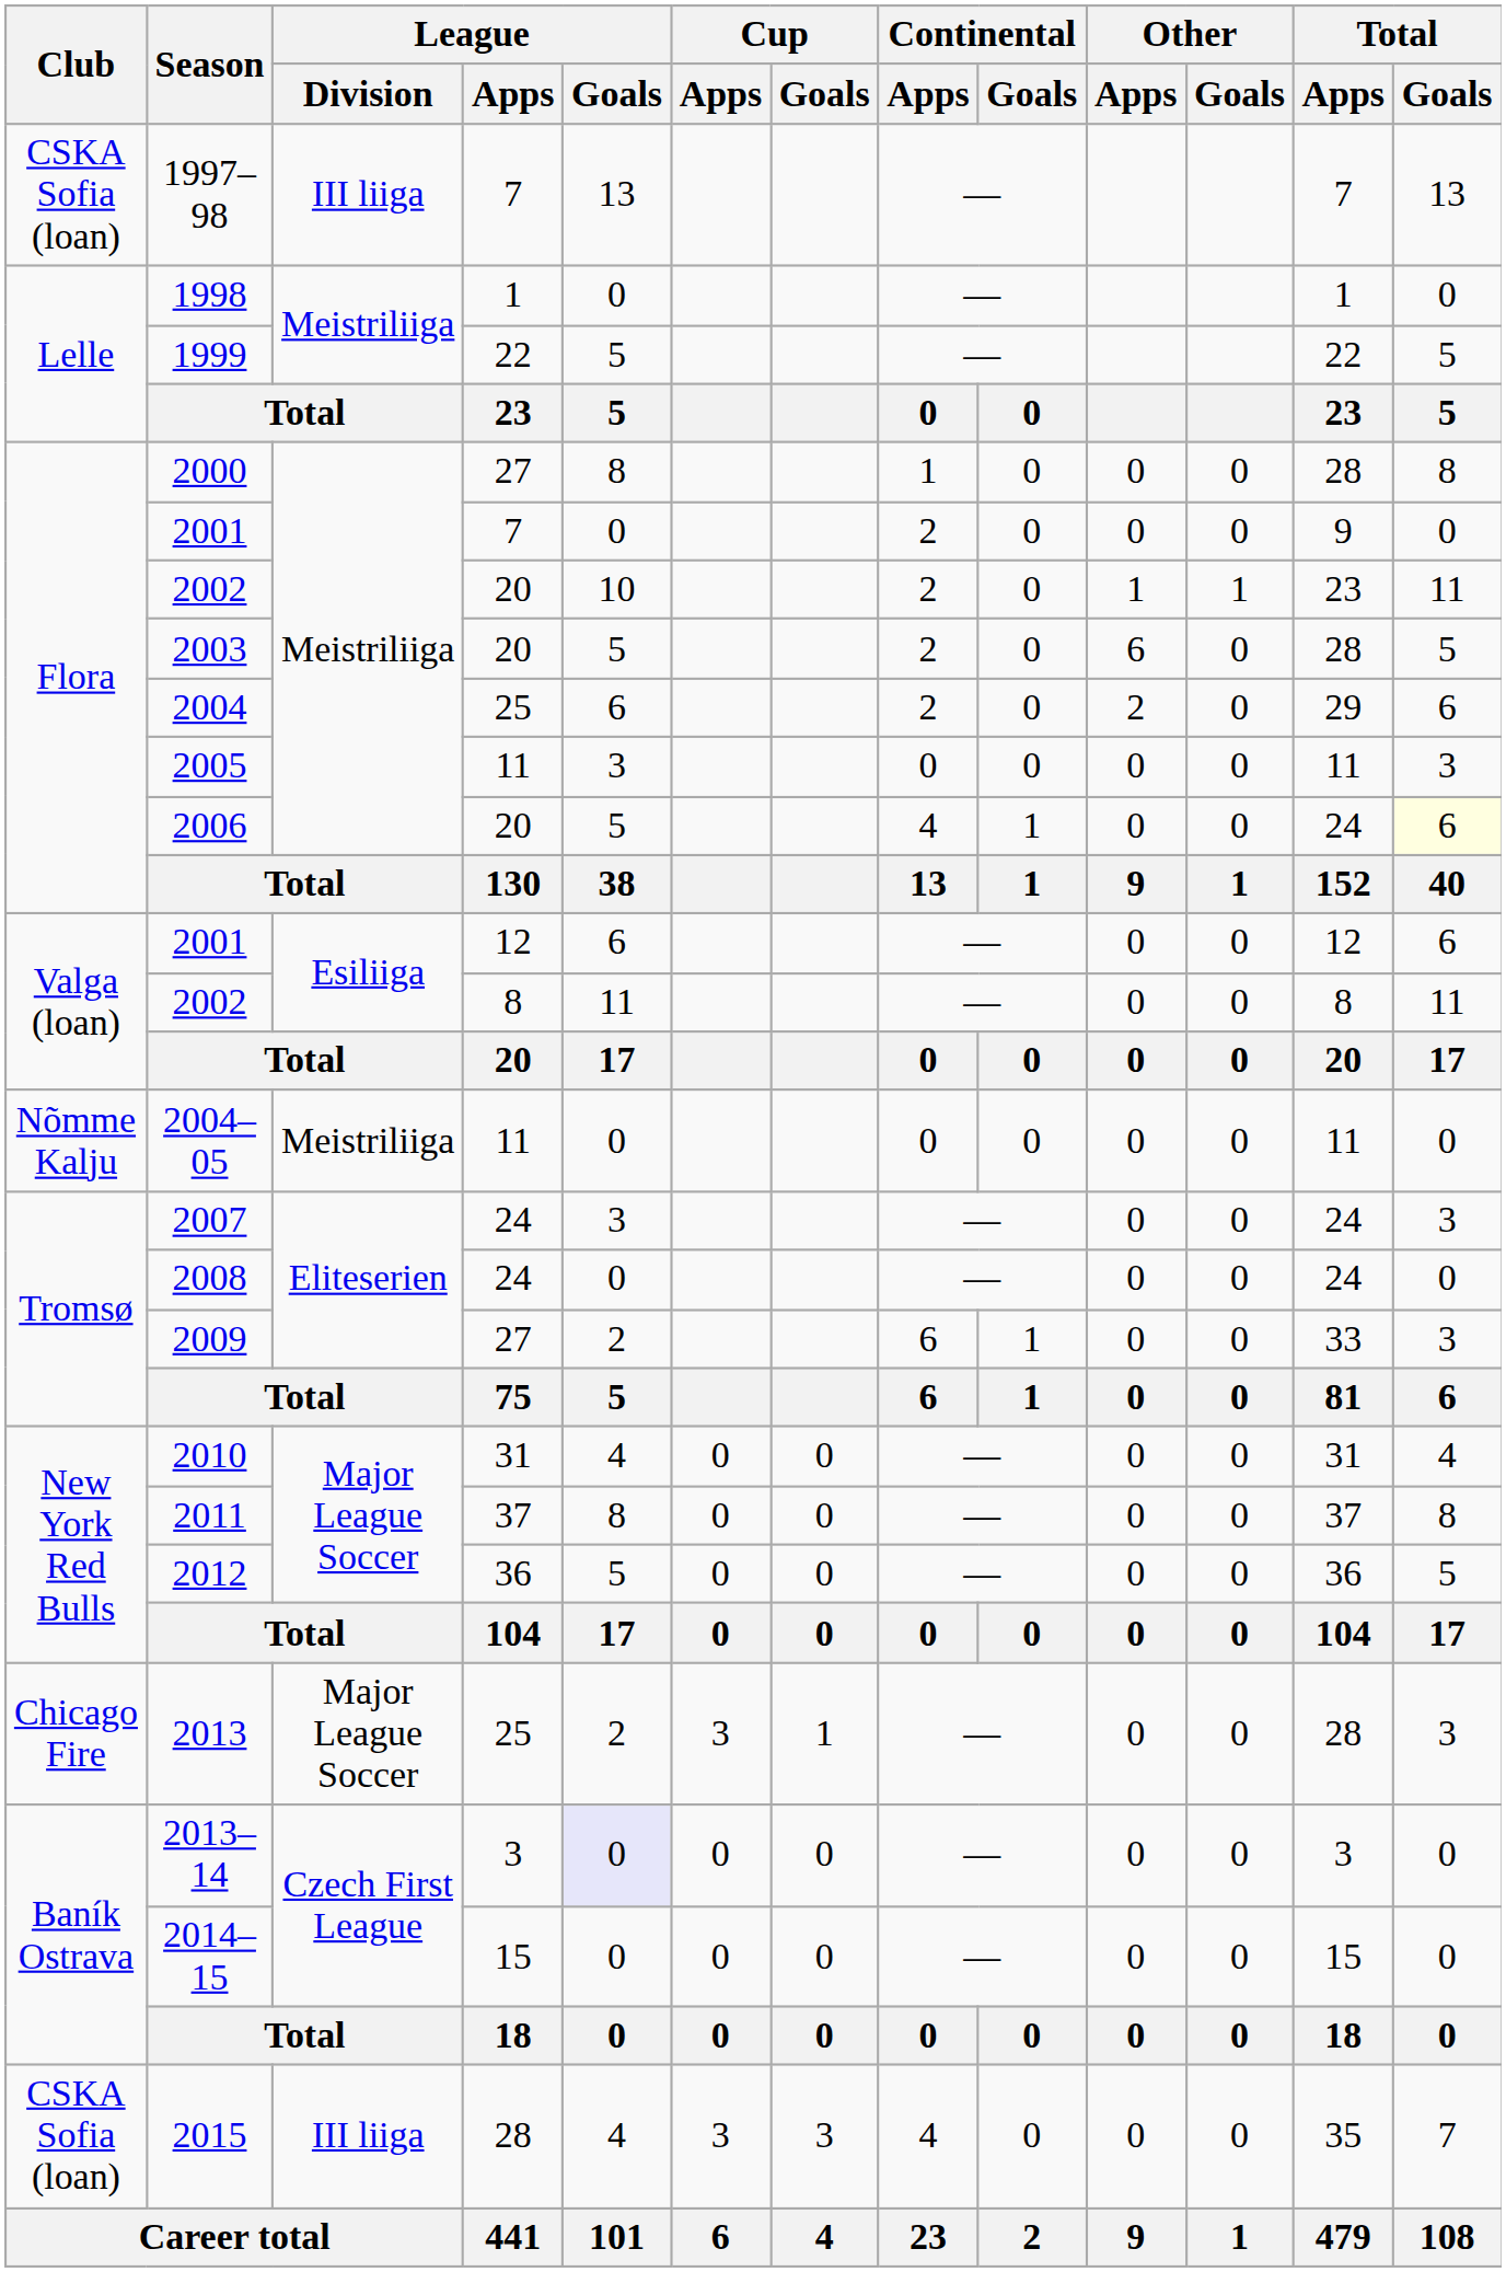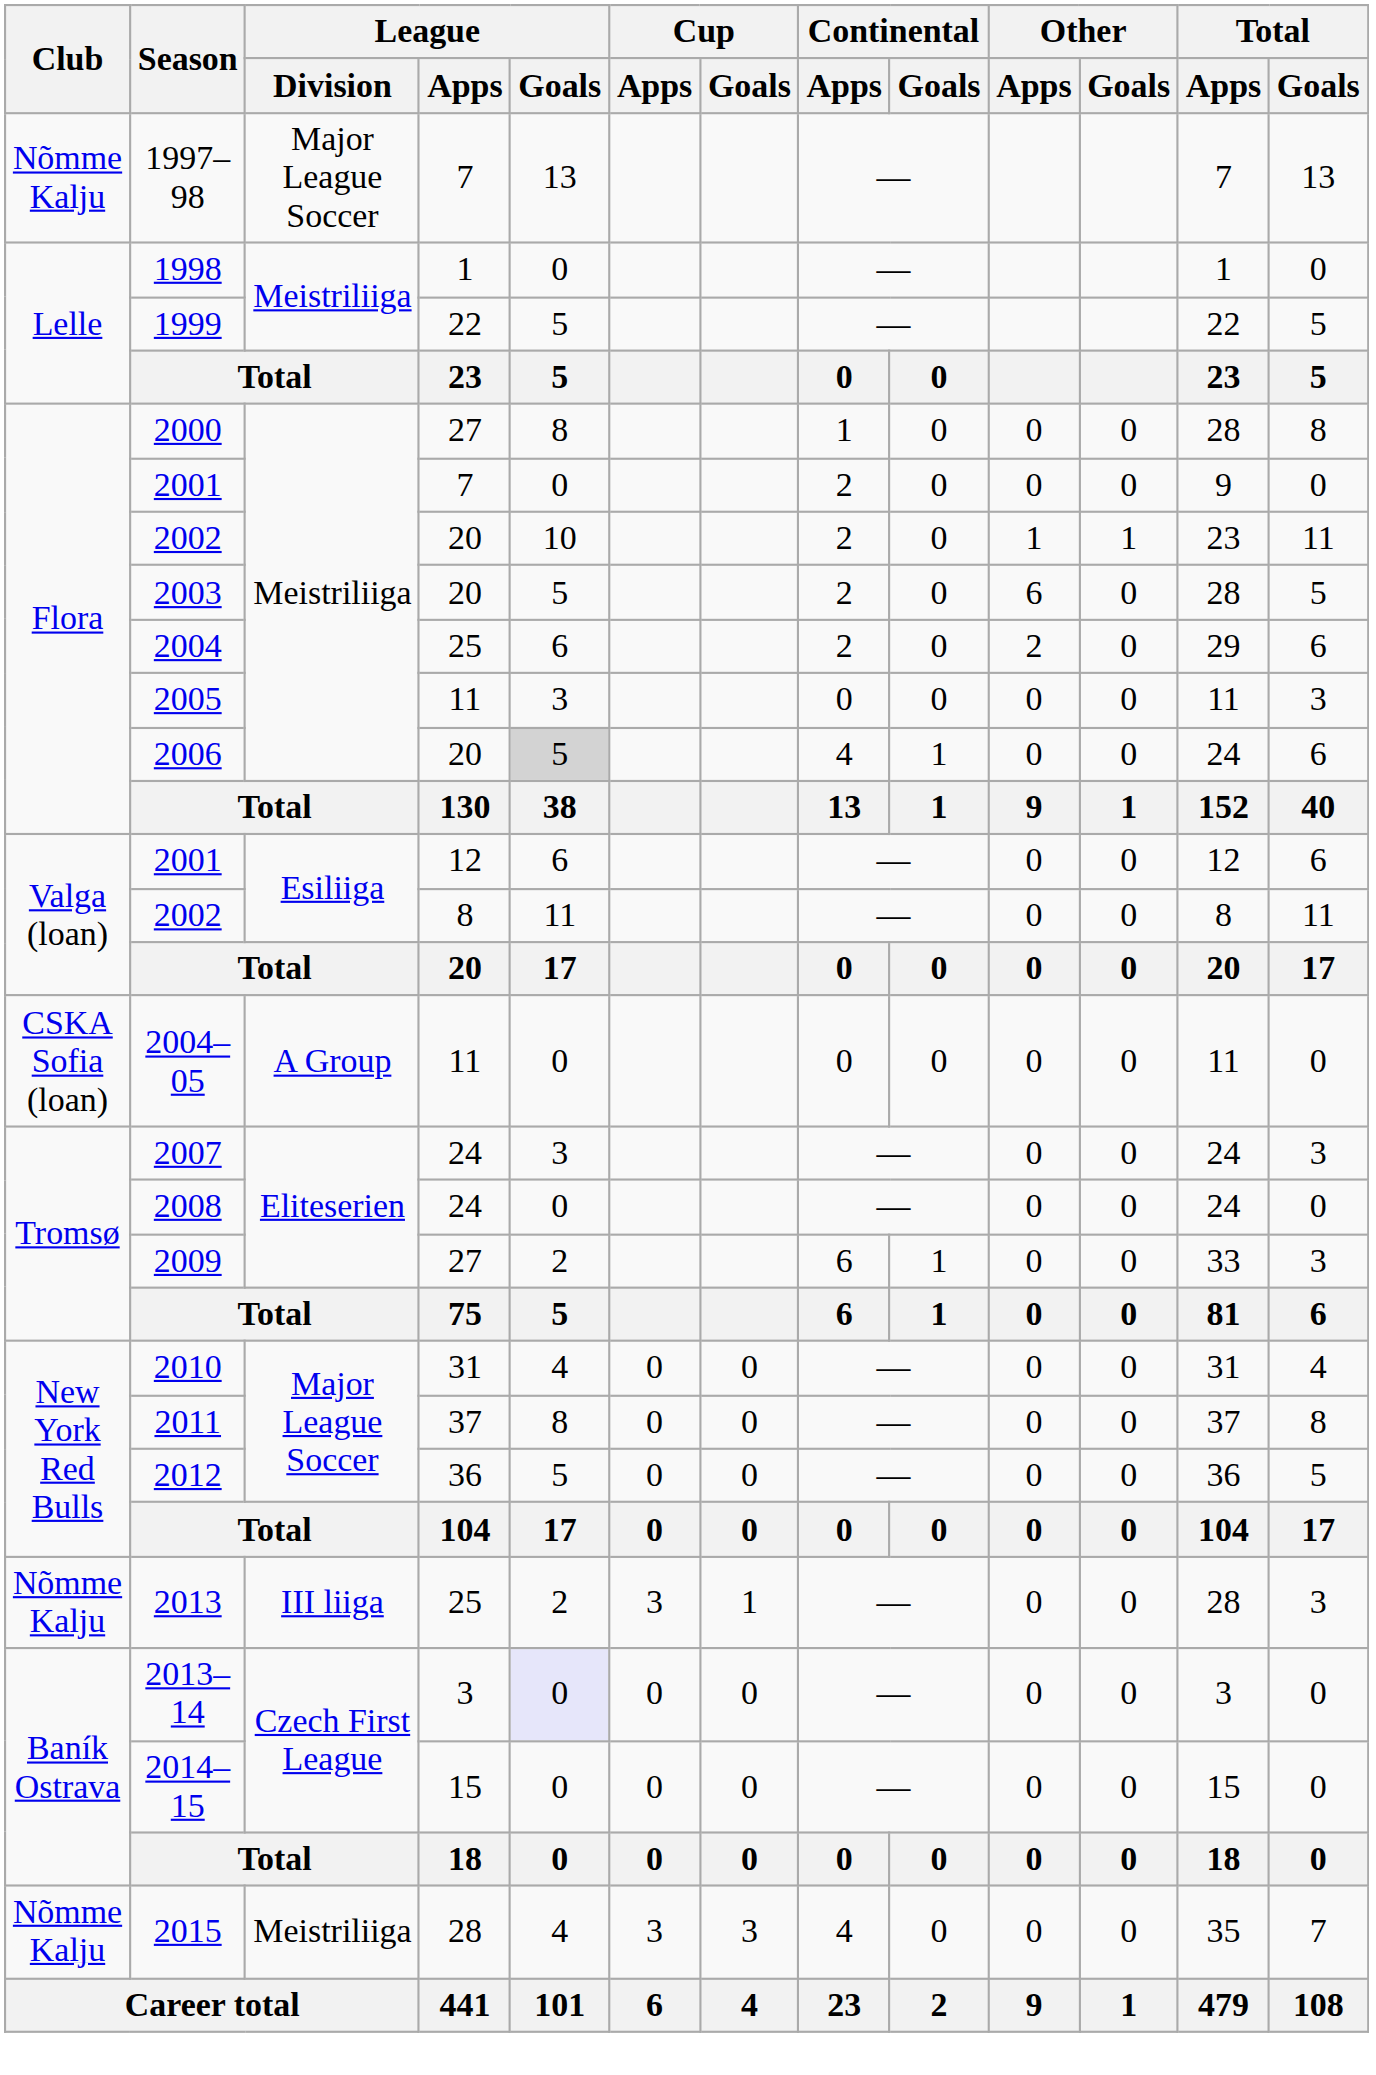 <table class="wikitable" style="text-align:center">
 <tr>
 <th rowspan="2">Club</th>
 <th rowspan="2">Season</th>
 <th colspan="3">League</th>
 <th colspan="2">Cup</th>
 <th colspan="2">Continental</th>
 <th colspan="2">Other</th>
 <th colspan="2">Total</th>
 </tr>
 <tr>
 <th>Division</th>
 <th>Apps</th>
 <th>Goals</th>
 <th>Apps</th>
 <th>Goals</th>
 <th>Apps</th>
 <th>Goals</th>
 <th>Apps</th>
 <th>Goals</th>
 <th>Apps</th>
 <th>Goals</th>
 </tr>
 <tr>
-<td><a href='#'>CSKA Sofia</a> (loan)</td>
+<td><a href='#'>Nõmme Kalju</a></td>
 <td>1997–98</td>
-<td><a href='#'>III liiga</a></td>
+<td>Major League Soccer</td>
 <td>7</td>
 <td>13</td>
 <td></td>
 <td></td>
 <td colspan="2">—</td>
 <td></td>
 <td></td>
 <td>7</td>
 <td>13</td>
 </tr>
 <tr>
 <td rowspan="3"><a href='#'>Lelle</a></td>
 <td><a href='#'>1998</a></td>
 <td rowspan="2"><a href='#'>Meistriliiga</a></td>
 <td>1</td>
 <td>0</td>
 <td></td>
 <td></td>
 <td colspan="2">—</td>
 <td></td>
 <td></td>
 <td>1</td>
 <td>0</td>
 </tr>
 <tr>
 <td><a href='#'>1999</a></td>
 <td>22</td>
 <td>5</td>
 <td></td>
 <td></td>
 <td colspan="2">—</td>
 <td></td>
 <td></td>
 <td>22</td>
 <td>5</td>
 </tr>
 <tr>
 <th colspan="2">Total</th>
 <th>23</th>
 <th>5</th>
 <th></th>
 <th></th>
 <th>0</th>
 <th>0</th>
 <th></th>
 <th></th>
 <th>23</th>
 <th>5</th>
 </tr>
 <tr>
 <td rowspan="8"><a href='#'>Flora</a></td>
 <td><a href='#'>2000</a></td>
 <td rowspan="7">Meistriliiga</td>
 <td>27</td>
 <td>8</td>
 <td></td>
 <td></td>
 <td>1</td>
 <td>0</td>
 <td>0</td>
 <td>0</td>
 <td>28</td>
 <td>8</td>
 </tr>
 <tr>
 <td><a href='#'>2001</a></td>
 <td>7</td>
 <td>0</td>
 <td></td>
 <td></td>
 <td>2</td>
 <td>0</td>
 <td>0</td>
 <td>0</td>
 <td>9</td>
 <td>0</td>
 </tr>
 <tr>
 <td><a href='#'>2002</a></td>
 <td>20</td>
 <td>10</td>
 <td></td>
 <td></td>
 <td>2</td>
 <td>0</td>
 <td>1</td>
 <td>1</td>
 <td>23</td>
 <td>11</td>
 </tr>
 <tr>
 <td><a href='#'>2003</a></td>
 <td>20</td>
 <td>5</td>
 <td></td>
 <td></td>
 <td>2</td>
 <td>0</td>
 <td>6</td>
 <td>0</td>
 <td>28</td>
 <td>5</td>
 </tr>
 <tr>
 <td><a href='#'>2004</a></td>
 <td>25</td>
 <td>6</td>
 <td></td>
 <td></td>
 <td>2</td>
 <td>0</td>
 <td>2</td>
 <td>0</td>
 <td>29</td>
 <td>6</td>
 </tr>
 <tr>
 <td><a href='#'>2005</a></td>
 <td>11</td>
 <td>3</td>
 <td></td>
 <td></td>
 <td>0</td>
 <td>0</td>
 <td>0</td>
 <td>0</td>
 <td>11</td>
 <td>3</td>
 </tr>
 <tr>
 <td><a href='#'>2006</a></td>
 <td>20</td>
-<td>5</td>
+<td style="background: lightgrey;">5</td>
 <td></td>
 <td></td>
 <td>4</td>
 <td>1</td>
 <td>0</td>
 <td>0</td>
 <td>24</td>
-<td style="background: lightyellow;">6</td>
+<td>6</td>
 </tr>
 <tr>
 <th colspan="2">Total</th>
 <th>130</th>
 <th>38</th>
 <th></th>
 <th></th>
 <th>13</th>
 <th>1</th>
 <th>9</th>
 <th>1</th>
 <th>152</th>
 <th>40</th>
 </tr>
 <tr>
 <td rowspan="3"><a href='#'>Valga</a> (loan)</td>
 <td><a href='#'>2001</a></td>
 <td rowspan="2"><a href='#'>Esiliiga</a></td>
 <td>12</td>
 <td>6</td>
 <td></td>
 <td></td>
 <td colspan="2">—</td>
 <td>0</td>
 <td>0</td>
 <td>12</td>
 <td>6</td>
 </tr>
 <tr>
 <td><a href='#'>2002</a></td>
 <td>8</td>
 <td>11</td>
 <td></td>
 <td></td>
 <td colspan="2">—</td>
 <td>0</td>
 <td>0</td>
 <td>8</td>
 <td>11</td>
 </tr>
 <tr>
 <th colspan="2">Total</th>
 <th>20</th>
 <th>17</th>
 <th></th>
 <th></th>
 <th>0</th>
 <th>0</th>
 <th>0</th>
 <th>0</th>
 <th>20</th>
 <th>17</th>
 </tr>
 <tr>
-<td><a href='#'>Nõmme Kalju</a></td>
+<td><a href='#'>CSKA Sofia</a> (loan)</td>
 <td><a href='#'>2004–05</a></td>
-<td>Meistriliiga</td>
+<td><a href='#'>A Group</a></td>
 <td>11</td>
 <td>0</td>
 <td></td>
 <td></td>
 <td>0</td>
 <td>0</td>
 <td>0</td>
 <td>0</td>
 <td>11</td>
 <td>0</td>
 </tr>
 <tr>
 <td rowspan="4"><a href='#'>Tromsø</a></td>
 <td><a href='#'>2007</a></td>
 <td rowspan="3"><a href='#'>Eliteserien</a></td>
 <td>24</td>
 <td>3</td>
 <td></td>
 <td></td>
 <td colspan="2">—</td>
 <td>0</td>
 <td>0</td>
 <td>24</td>
 <td>3</td>
 </tr>
 <tr>
 <td><a href='#'>2008</a></td>
 <td>24</td>
 <td>0</td>
 <td></td>
 <td></td>
 <td colspan="2">—</td>
 <td>0</td>
 <td>0</td>
 <td>24</td>
 <td>0</td>
 </tr>
 <tr>
 <td><a href='#'>2009</a></td>
 <td>27</td>
 <td>2</td>
 <td></td>
 <td></td>
 <td>6</td>
 <td>1</td>
 <td>0</td>
 <td>0</td>
 <td>33</td>
 <td>3</td>
 </tr>
 <tr>
 <th colspan="2">Total</th>
 <th>75</th>
 <th>5</th>
 <th></th>
 <th></th>
 <th>6</th>
 <th>1</th>
 <th>0</th>
 <th>0</th>
 <th>81</th>
 <th>6</th>
 </tr>
 <tr>
 <td rowspan="4"><a href='#'>New York Red Bulls</a></td>
 <td><a href='#'>2010</a></td>
 <td rowspan="3"><a href='#'>Major League Soccer</a></td>
 <td>31</td>
 <td>4</td>
 <td>0</td>
 <td>0</td>
 <td colspan="2">—</td>
 <td>0</td>
 <td>0</td>
 <td>31</td>
 <td>4</td>
 </tr>
 <tr>
 <td><a href='#'>2011</a></td>
 <td>37</td>
 <td>8</td>
 <td>0</td>
 <td>0</td>
 <td colspan="2">—</td>
 <td>0</td>
 <td>0</td>
 <td>37</td>
 <td>8</td>
 </tr>
 <tr>
 <td><a href='#'>2012</a></td>
 <td>36</td>
 <td>5</td>
 <td>0</td>
 <td>0</td>
 <td colspan="2">—</td>
 <td>0</td>
 <td>0</td>
 <td>36</td>
 <td>5</td>
 </tr>
 <tr>
 <th colspan="2">Total</th>
 <th>104</th>
 <th>17</th>
 <th>0</th>
 <th>0</th>
 <th>0</th>
 <th>0</th>
 <th>0</th>
 <th>0</th>
 <th>104</th>
 <th>17</th>
 </tr>
 <tr>
-<td><a href='#'>Chicago Fire</a></td>
+<td><a href='#'>Nõmme Kalju</a></td>
 <td><a href='#'>2013</a></td>
-<td>Major League Soccer</td>
+<td><a href='#'>III liiga</a></td>
 <td>25</td>
 <td>2</td>
 <td>3</td>
 <td>1</td>
 <td colspan="2">—</td>
 <td>0</td>
 <td>0</td>
 <td>28</td>
 <td>3</td>
 </tr>
 <tr>
 <td rowspan="3"><a href='#'>Baník Ostrava</a></td>
 <td><a href='#'>2013–14</a></td>
 <td rowspan="2"><a href='#'>Czech First League</a></td>
 <td>3</td>
 <td style="background: lavender;">0</td>
 <td>0</td>
 <td>0</td>
 <td colspan="2">—</td>
 <td>0</td>
 <td>0</td>
 <td>3</td>
 <td>0</td>
 </tr>
 <tr>
 <td><a href='#'>2014–15</a></td>
 <td>15</td>
 <td>0</td>
 <td>0</td>
 <td>0</td>
 <td colspan="2">—</td>
 <td>0</td>
 <td>0</td>
 <td>15</td>
 <td>0</td>
 </tr>
 <tr>
 <th colspan="2">Total</th>
 <th>18</th>
 <th>0</th>
 <th>0</th>
 <th>0</th>
 <th>0</th>
 <th>0</th>
 <th>0</th>
 <th>0</th>
 <th>18</th>
 <th>0</th>
 </tr>
 <tr>
-<td><a href='#'>CSKA Sofia</a> (loan)</td>
+<td><a href='#'>Nõmme Kalju</a></td>
 <td><a href='#'>2015</a></td>
-<td><a href='#'>III liiga</a></td>
+<td>Meistriliiga</td>
 <td>28</td>
 <td>4</td>
 <td>3</td>
 <td>3</td>
 <td>4</td>
 <td>0</td>
 <td>0</td>
 <td>0</td>
 <td>35</td>
 <td>7</td>
 </tr>
 <tr>
 <th colspan="3">Career total</th>
 <th>441</th>
 <th>101</th>
 <th>6</th>
 <th>4</th>
 <th>23</th>
 <th>2</th>
 <th>9</th>
 <th>1</th>
 <th>479</th>
 <th>108</th>
 </tr>
 </table>
